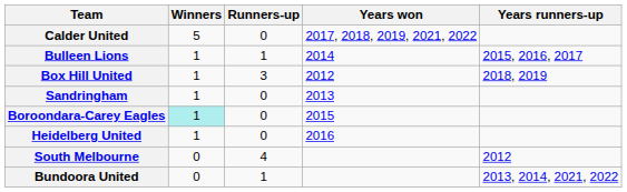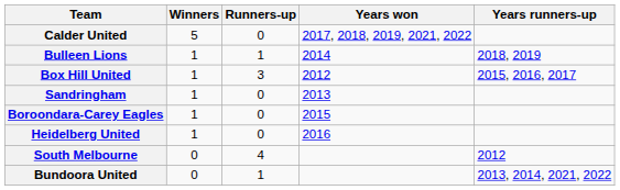 <table class="wikitable plainrowheaders sortable">
 <tr>
 <th scope=col>Team</th>
 <th scope=col>Winners</th>
 <th scope=col>Runners-up</th>
 <th scope=col>Years won</th>
 <th scope=col>Years runners-up</th>
 </tr>
 <tr>
 <th scope=row>Calder United</th>
 <td align=center>5</td>
 <td align=center>0</td>
 <td><a href='#'>2017</a>, <a href='#'>2018</a>, <a href='#'>2019</a>, <a href='#'>2021</a>, <a href='#'>2022</a></td>
 <td></td>
 </tr>
 <tr>
 <th scope=row><a href='#'>Bulleen Lions</a></th>
 <td align=center>1</td>
 <td align=center>1</td>
 <td><a href='#'>2014</a></td>
-<td><a href='#'>2015</a>, <a href='#'>2016</a>, <a href='#'>2017</a></td>
+<td><a href='#'>2018</a>, <a href='#'>2019</a></td>
 </tr>
 <tr>
 <th scope=row><a href='#'>Box Hill United</a></th>
 <td align=center>1</td>
 <td align=center>3</td>
 <td><a href='#'>2012</a></td>
-<td><a href='#'>2018</a>, <a href='#'>2019</a></td>
+<td><a href='#'>2015</a>, <a href='#'>2016</a>, <a href='#'>2017</a></td>
 </tr>
 <tr>
 <th scope=row><a href='#'>Sandringham</a></th>
 <td align=center>1</td>
 <td align=center>0</td>
 <td><a href='#'>2013</a></td>
 <td></td>
 </tr>
 <tr>
 <th scope=row><a href='#'>Boroondara-Carey Eagles</a></th>
-<td align=center style="background: paleturquoise;">1</td>
+<td align=center>1</td>
 <td align=center>0</td>
 <td><a href='#'>2015</a></td>
 <td></td>
 </tr>
 <tr>
 <th scope=row><a href='#'>Heidelberg United</a></th>
 <td align=center>1</td>
 <td align=center>0</td>
 <td><a href='#'>2016</a></td>
 <td></td>
 </tr>
 <tr>
 <th scope=row><a href='#'>South Melbourne</a></th>
 <td align=center>0</td>
 <td align=center>4</td>
 <td></td>
 <td><a href='#'>2012</a></td>
 </tr>
 <tr no>
 <th scope=row>Bundoora United</th>
 <td align=center>0</td>
 <td align=center>1</td>
 <td></td>
 <td><a href='#'>2013</a>, <a href='#'>2014</a>, <a href='#'>2021</a>, <a href='#'>2022</a></td>
 </tr>
 </table>
